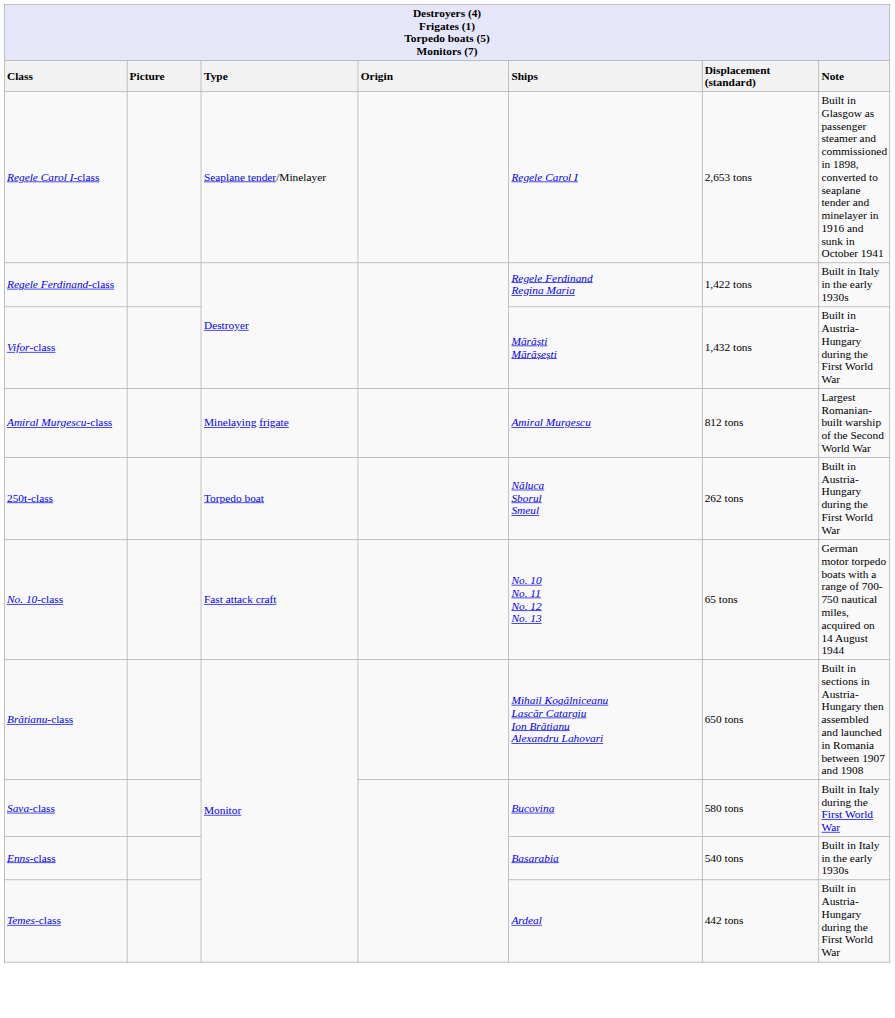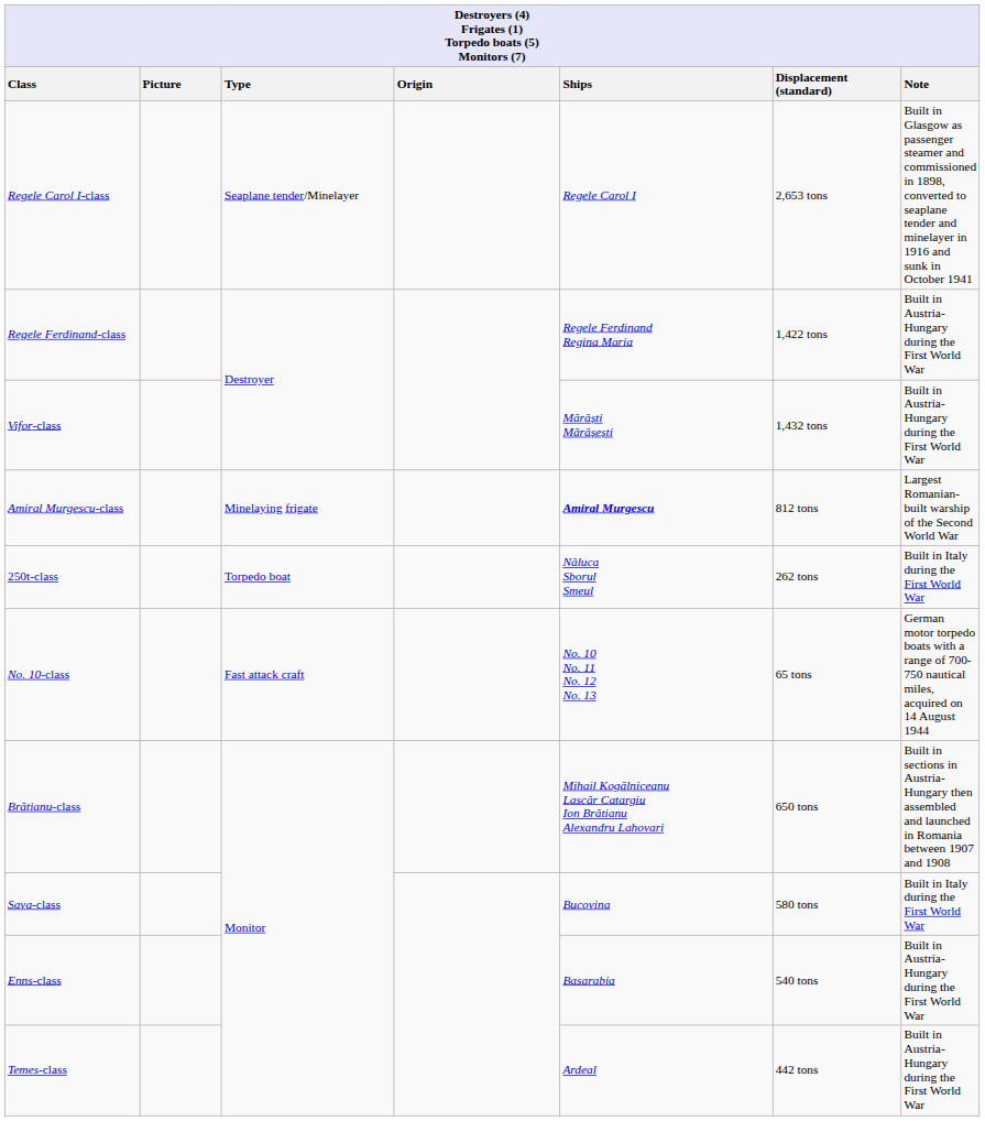 <table class="wikitable ">
 <tr>
 <th colspan="7" style="background: lavender;">Destroyers (4)<br>Frigates (1)<br>Torpedo boats (5)<br>Monitors (7)</th>
 </tr>
 <tr>
 <th style="text-align:left; width:15%;">Class</th>
 <th style="text-align:left; width:9%;">Picture</th>
 <th style="text-align:left; width:19%;">Type</th>
 <th style="text-align:left; width:19%;">Origin</th>
 <th style="text-align:left; width:24%;">Ships</th>
 <th style="text-align:left; width:15%;">Displacement (standard)</th>
 <th style="text-align:left; width:20%;">Note</th>
 </tr>
 <tr>
 <td><a href='#'><em>Regele Carol I</em>-class</a></td>
 <td></td>
 <td><a href='#'>Seaplane tender</a>/Minelayer</td>
 <td></td>
 <td><a href='#'><em>Regele Carol I</em></a></td>
 <td>2,653 tons</td>
 <td>Built in Glasgow as passenger steamer and commissioned in 1898, converted to seaplane tender and minelayer in 1916 and sunk in October 1941</td>
 </tr>
 <tr>
 <td><a href='#'><em>Regele Ferdinand</em>-class</a></td>
 <td></td>
 <td rowspan="2"><a href='#'>Destroyer</a></td>
 <td rowspan="2"></td>
 <td><a href='#'><em>Regele Ferdinand</em></a><br><a href='#'><em>Regina Maria</em></a></td>
 <td>1,422 tons</td>
-<td>Built in Italy in the early 1930s</td>
+<td>Built in Austria-Hungary during the First World War</td>
 </tr>
 <tr>
 <td><a href='#'><em>Vifor</em>-class</a></td>
 <td></td>
 <td><a href='#'><em>Mărăști</em></a><br><a href='#'><em>Mărășești</em></a></td>
 <td>1,432 tons</td>
 <td>Built in Austria-Hungary during the First World War</td>
 </tr>
 <tr>
 <td><a href='#'><em>Amiral Murgescu</em>-class</a></td>
 <td></td>
 <td><a href='#'>Minelaying</a> <a href='#'>frigate</a></td>
 <td></td>
-<td><a href='#'><em>Amiral Murgescu</em></a></td>
+<td><strong><a href='#'><em>Amiral Murgescu</em></a></strong></td>
 <td>812 tons</td>
 <td>Largest Romanian-built warship of the Second World War</td>
 </tr>
 <tr>
 <td><a href='#'>250t-class</a></td>
 <td></td>
 <td><a href='#'>Torpedo boat</a></td>
 <td></td>
 <td><em><a href='#'>Năluca</a></em><br><em><a href='#'>Sborul</a></em><br><em><a href='#'>Smeul</a></em></td>
 <td>262 tons</td>
-<td>Built in Austria-Hungary during the First World War</td>
+<td>Built in Italy during the <a href='#'>First World War</a></td>
 </tr>
 <tr>
 <td><a href='#'><em>No. 10</em>-class</a></td>
 <td></td>
 <td><a href='#'>Fast attack craft</a></td>
 <td></td>
 <td><em><a href='#'>No. 10</a></em><br><em><a href='#'>No. 11</a></em><br><em><a href='#'>No. 12</a></em><br><em><a href='#'>No. 13</a></em></td>
 <td>65 tons</td>
 <td>German motor torpedo boats with a range of 700-750 nautical miles, acquired on 14 August 1944</td>
 </tr>
 <tr>
 <td><a href='#'><em>Brătianu</em>-class</a></td>
 <td></td>
 <td rowspan="4"><a href='#'>Monitor</a></td>
 <td><br></td>
 <td><em><a href='#'>Mihail Kogălniceanu</a></em><br><em><a href='#'>Lascăr Catargiu</a></em><br><em><a href='#'>Ion Brătianu</a></em><br><em><a href='#'>Alexandru Lahovari</a></em></td>
 <td>650 tons</td>
 <td>Built in sections in Austria-Hungary then assembled and launched in Romania between 1907 and  1908</td>
 </tr>
 <tr>
 <td><a href='#'><em>Sava</em>-class</a></td>
 <td></td>
 <td rowspan="3"></td>
 <td><em><a href='#'>Bucovina</a></em></td>
 <td>580 tons</td>
 <td>Built in Italy during the <a href='#'>First World War</a></td>
 </tr>
 <tr>
 <td><a href='#'><em>Enns</em>-class</a></td>
 <td></td>
 <td><em><a href='#'>Basarabia</a></em></td>
 <td>540 tons</td>
-<td>Built in Italy in the early 1930s</td>
+<td>Built in Austria-Hungary during the First World War</td>
 </tr>
 <tr>
 <td><a href='#'><em>Temes</em>-class</a></td>
 <td></td>
 <td><em><a href='#'>Ardeal</a></em></td>
 <td>442 tons</td>
 <td>Built in Austria-Hungary during the First World War</td>
 </tr>
 </table>
